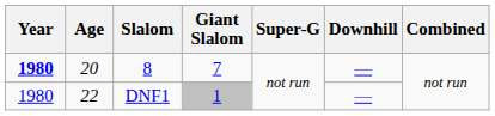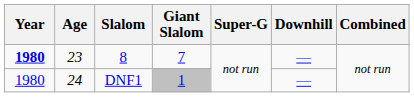 <table class=wikitable style="text-align:center">
 <tr>
 <th>  Year  </th>
 <th> Age </th>
 <th> Slalom </th>
 <th> Giant <br> Slalom </th>
 <th>Super-G</th>
 <th>Downhill</th>
 <th>Combined</th>
 </tr>
 <tr>
 <td><strong><a href='#'>1980</a></strong></td>
-<td><em>20</em></td>
+<td><em>23</em></td>
 <td><a href='#'>8</a></td>
 <td><a href='#'>7</a></td>
 <td rowspan=2><small><em>not run</em></small></td>
 <td><a href='#'>—</a></td>
 <td rowspan=2><small><em>not run</em></small></td>
 </tr>
 <tr>
 <td><a href='#'>1980</a></td>
-<td><em>22</em></td>
+<td><em>24</em></td>
 <td><a href='#'>DNF1</a></td>
 <td style="background:silver;"><a href='#'>1</a></td>
 <td><a href='#'>—</a></td>
 </tr>
 </table>
